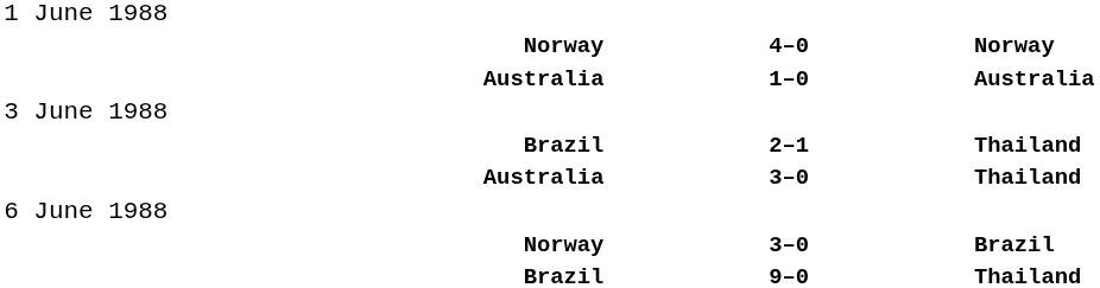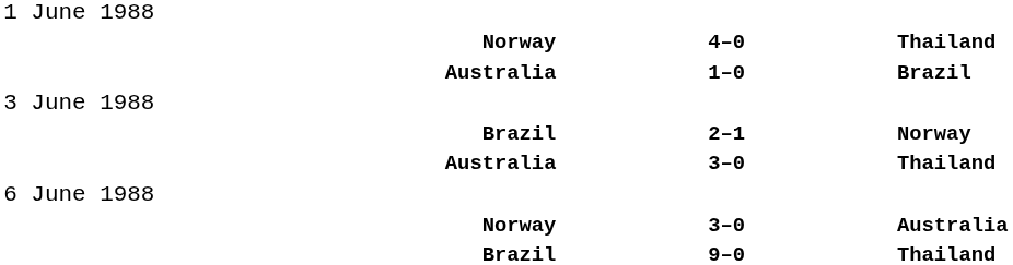 <table width=100% cellspacing=1>
 <tr>
 <th width=20%></th>
 <th width=12%></th>
 <th width=20%></th>
 <th></th>
 </tr>
 <tr>
 <td>1 June 1988</td>
 </tr>
 <tr style=font-size:90%>
 <td align=right><strong>Norway</strong></td>
 <td align=center><strong>4–0</strong></td>
-<td><strong>Norway</strong></td>
+<td><strong>Thailand</strong></td>
 </tr>
 <tr style=font-size:90%>
 <td align=right><strong>Australia</strong></td>
 <td align=center><strong>1–0</strong></td>
-<td><strong>Australia</strong></td>
+<td><strong>Brazil</strong></td>
 </tr>
 <tr>
 <td>3 June 1988</td>
 </tr>
 <tr style=font-size:90%>
 <td align=right><strong>Brazil</strong></td>
 <td align=center><strong>2–1</strong></td>
-<td><strong>Thailand</strong></td>
+<td><strong>Norway</strong></td>
 </tr>
 <tr style=font-size:90%>
 <td align=right><strong>Australia</strong></td>
 <td align=center><strong>3–0</strong></td>
 <td><strong>Thailand</strong></td>
 </tr>
 <tr>
 <td>6 June 1988</td>
 </tr>
 <tr style=font-size:90%>
 <td align=right><strong>Norway</strong></td>
 <td align=center><strong>3–0</strong></td>
-<td><strong>Brazil</strong></td>
+<td><strong>Australia</strong></td>
 </tr>
 <tr style=font-size:90%>
 <td align=right><strong>Brazil</strong></td>
 <td align=center><strong>9–0</strong></td>
 <td><strong>Thailand</strong></td>
 </tr>
 </table>
